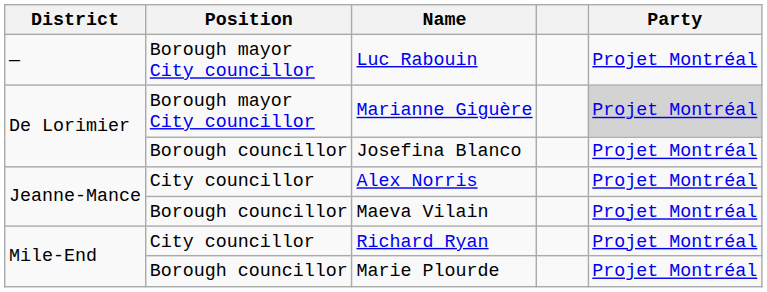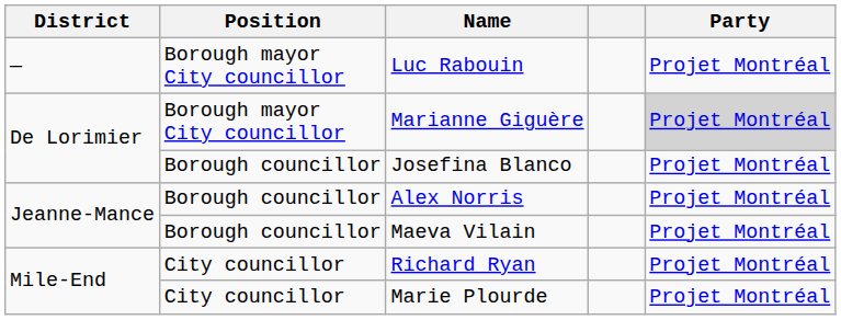 <table class="wikitable" border="1">
 <tr>
 <th>District</th>
 <th>Position</th>
 <th>Name</th>
 <th width="30px"> </th>
 <th>Party</th>
 </tr>
 <tr>
 <td>—</td>
 <td>Borough mayor<br><a href='#'>City councillor</a></td>
 <td><a href='#'>Luc Rabouin</a></td>
 <td> </td>
 <td><a href='#'>Projet Montréal</a></td>
 </tr>
 <tr>
 <td rowspan=2>De Lorimier</td>
 <td>Borough mayor<br><a href='#'>City councillor</a></td>
 <td><a href='#'>Marianne Giguère</a></td>
 <td> </td>
 <td style="background: lightgrey;"><a href='#'>Projet Montréal</a></td>
 </tr>
 <tr>
 <td>Borough councillor</td>
 <td>Josefina Blanco</td>
 <td> </td>
 <td><a href='#'>Projet Montréal</a></td>
 </tr>
 <tr>
 <td rowspan=2>Jeanne-Mance</td>
-<td>City councillor</td>
+<td>Borough councillor</td>
 <td><a href='#'>Alex Norris</a></td>
 <td> </td>
 <td><a href='#'>Projet Montréal</a></td>
 </tr>
 <tr>
 <td>Borough councillor</td>
 <td>Maeva Vilain</td>
 <td> </td>
 <td><a href='#'>Projet Montréal</a></td>
 </tr>
 <tr>
 <td rowspan=2>Mile-End</td>
 <td>City councillor</td>
 <td><a href='#'>Richard Ryan</a></td>
 <td> </td>
 <td><a href='#'>Projet Montréal</a></td>
 </tr>
 <tr>
-<td>Borough councillor</td>
+<td>City councillor</td>
 <td>Marie Plourde</td>
 <td> </td>
 <td><a href='#'>Projet Montréal</a></td>
 </tr>
 </table>
